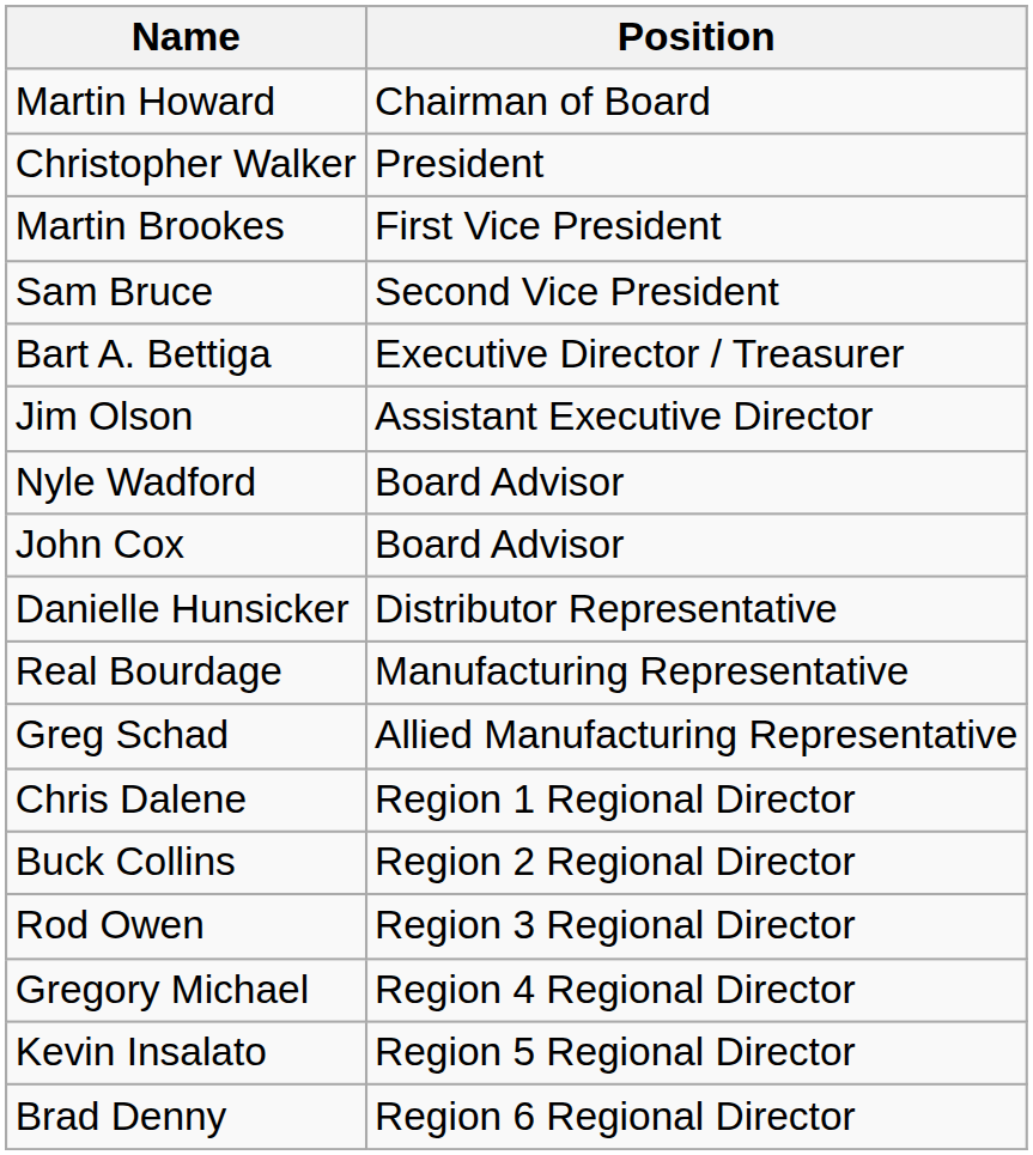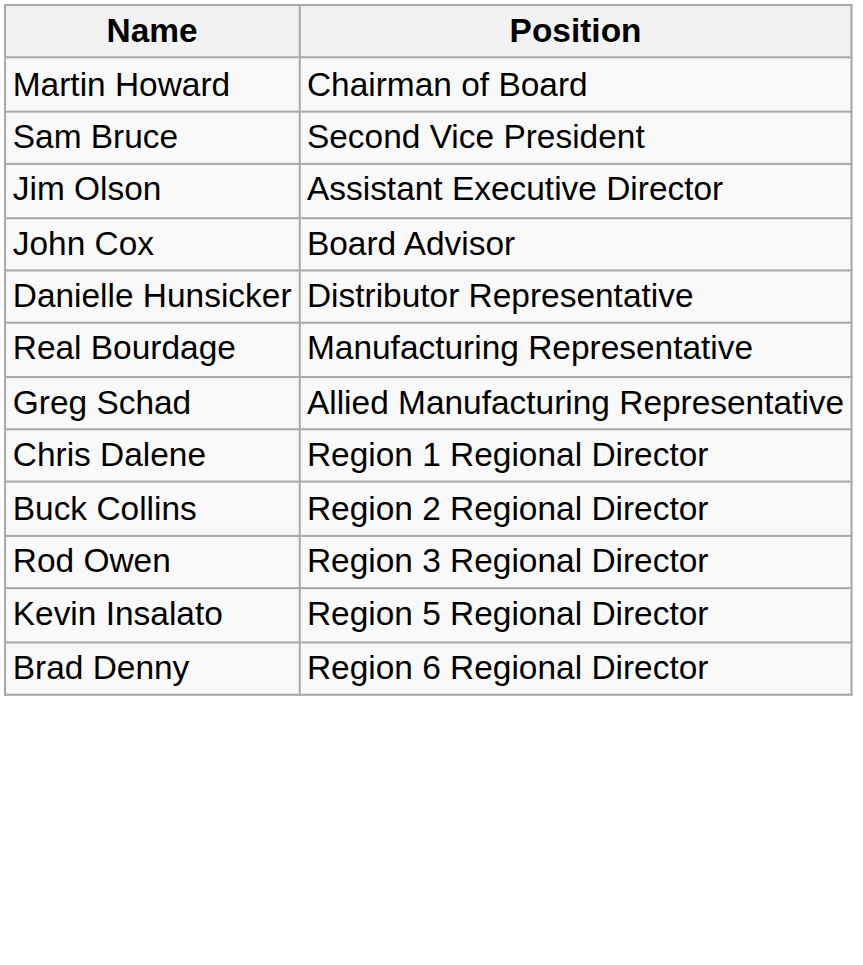 <table class="wikitable">
 <tr>
 <th>Name</th>
 <th>Position</th>
 </tr>
 <tr>
 <td>Martin Howard</td>
 <td>Chairman of Board</td>
 </tr>
 <tr>
-<td>Christopher Walker</td>
-<td>President</td>
-</tr>
-<tr>
-<td>Martin Brookes</td>
-<td>First Vice President</td>
-</tr>
-<tr>
 <td>Sam Bruce</td>
 <td>Second Vice President</td>
 </tr>
 <tr>
-<td>Bart A. Bettiga</td>
-<td>Executive Director / Treasurer</td>
-</tr>
-<tr>
 <td>Jim Olson</td>
 <td>Assistant Executive Director</td>
-</tr>
-<tr>
-<td>Nyle Wadford</td>
-<td>Board Advisor</td>
 </tr>
 <tr>
 <td>John Cox</td>
 <td>Board Advisor</td>
 </tr>
 <tr>
 <td>Danielle Hunsicker</td>
 <td>Distributor Representative</td>
 </tr>
 <tr>
 <td>Real Bourdage</td>
 <td>Manufacturing Representative</td>
 </tr>
 <tr>
 <td>Greg Schad</td>
 <td>Allied Manufacturing Representative</td>
 </tr>
 <tr>
 <td>Chris Dalene</td>
 <td>Region 1 Regional Director</td>
 </tr>
 <tr>
 <td>Buck Collins</td>
 <td>Region 2 Regional Director</td>
 </tr>
 <tr>
 <td>Rod Owen</td>
 <td>Region 3 Regional Director</td>
 </tr>
 <tr>
-<td>Gregory Michael</td>
-<td>Region 4 Regional Director</td>
-</tr>
-<tr>
 <td>Kevin Insalato</td>
 <td>Region 5 Regional Director</td>
 </tr>
 <tr>
 <td>Brad Denny</td>
 <td>Region 6 Regional Director</td>
 </tr>
 </table>
